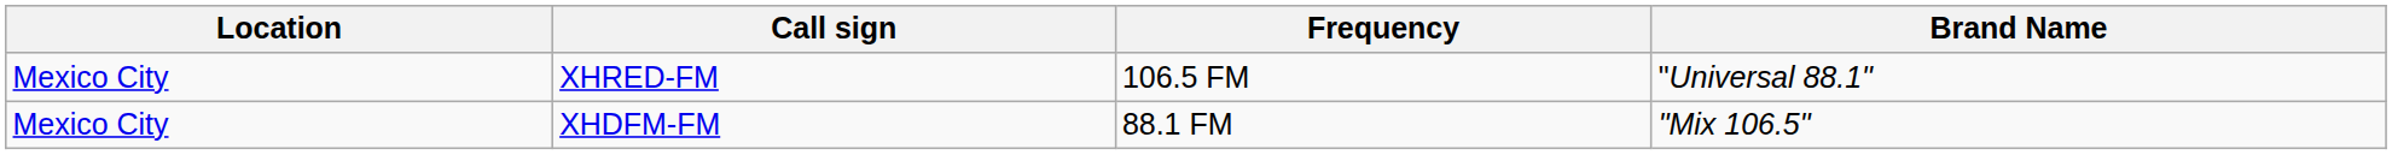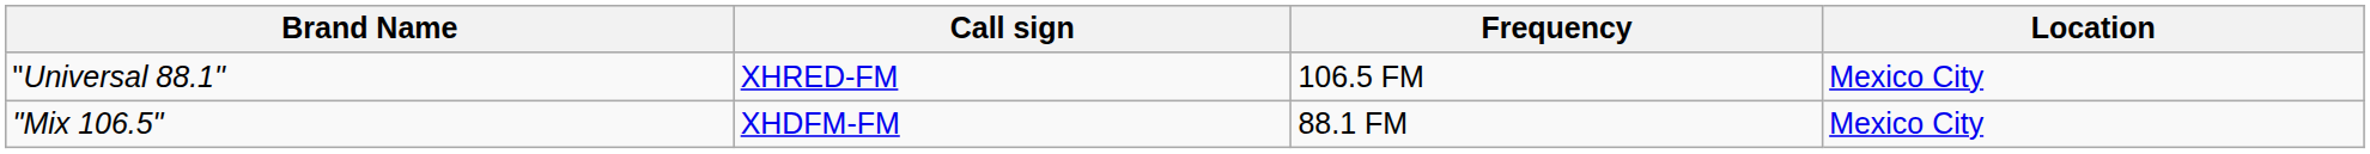 <table class="wikitable sortable" width="100%">
 <tr>
-<th>Location</th>
+<th>Brand Name</th>
 <th>Call sign</th>
 <th>Frequency</th>
-<th>Brand Name</th>
+<th>Location</th>
 </tr>
 <tr>
-<td><a href='#'>Mexico City</a></td>
+<td>"<em>Universal 88.1"</em></td>
 <td><a href='#'>XHRED-FM</a></td>
 <td>106.5 FM</td>
-<td>"<em>Universal 88.1"</em></td>
+<td><a href='#'>Mexico City</a></td>
 </tr>
 <tr>
-<td><a href='#'>Mexico City</a></td>
+<td><em>"Mix 106.5"</em></td>
 <td><a href='#'>XHDFM-FM</a></td>
 <td>88.1 FM</td>
-<td><em>"Mix 106.5"</em></td>
+<td><a href='#'>Mexico City</a></td>
 </tr>
 </table>
